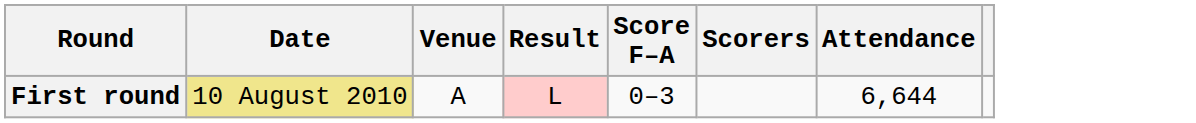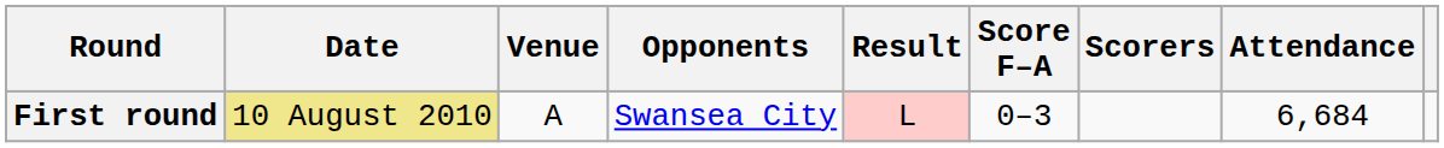 <table class="wikitable plainrowheaders" style="text-align:center">
 <tr>
 <th scope=col>Round</th>
 <th scope=col>Date</th>
 <th scope=col>Venue</th>
+<th scope=col>Opponents</th>
 <th scope=col>Result</th>
 <th scope=col>Score<br>F–A</th>
 <th scope=col>Scorers</th>
 <th scope=col>Attendance</th>
 <th scope=col></th>
 </tr>
 <tr>
 <th scope=row>First round</th>
 <td style="background: khaki;">10 August 2010</td>
 <td>A</td>
+<td align=left><a href='#'>Swansea City</a></td>
 <td style=background-color:#FFCCCC>L</td>
 <td>0–3</td>
 <td></td>
-<td>6,644</td>
+<td>6,684</td>
 <td></td>
 </tr>
 </table>
